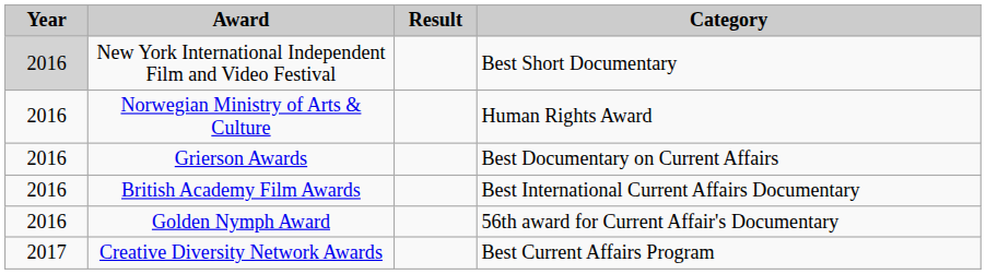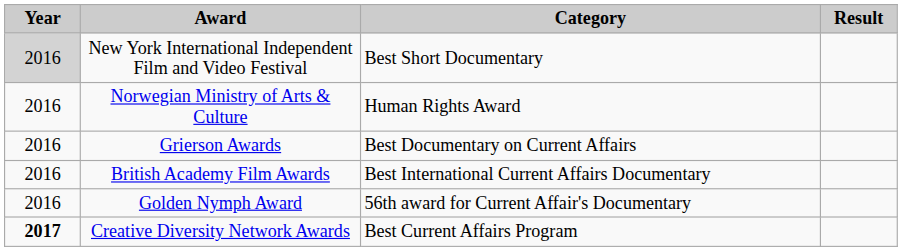 <table class="wikitable">
 <tr style="background:#ccc; text-align:center;">
 <th style="width:60px; background:#ccc;">Year</th>
 <th style="width:240px; background:#ccc;">Award</th>
+<th style="width:400px; background:#ccc;">Category</th>
 <th style="width:60px; background:#ccc;">Result</th>
-<th style="width:400px; background:#ccc;">Category</th>
 </tr>
 <tr>
 <td style="background: lightgrey; text-align:center;">2016</td>
 <td style="text-align:center;">New York International Independent Film and Video Festival</td>
+<td>Best Short Documentary</td>
 <td></td>
-<td>Best Short Documentary</td>
 </tr>
 <tr>
 <td style="text-align:center;">2016</td>
 <td style="text-align:center;"><a href='#'>Norwegian Ministry of Arts & Culture</a></td>
+<td>Human Rights Award</td>
 <td></td>
-<td>Human Rights Award</td>
 </tr>
 <tr>
 <td style="text-align:center;">2016</td>
 <td style="text-align:center;"><a href='#'>Grierson Awards</a></td>
+<td>Best Documentary on Current Affairs</td>
 <td></td>
-<td>Best Documentary on Current Affairs</td>
 </tr>
 <tr>
 <td style="text-align:center;">2016</td>
 <td style="text-align:center;"><a href='#'>British Academy Film Awards</a></td>
+<td>Best International Current Affairs Documentary</td>
 <td></td>
-<td>Best International Current Affairs Documentary</td>
 </tr>
 <tr>
 <td style="text-align:center;">2016</td>
 <td style="text-align:center;"><a href='#'>Golden Nymph Award</a></td>
+<td>56th award for Current Affair's Documentary</td>
 <td></td>
-<td>56th award for Current Affair's Documentary</td>
 </tr>
 <tr>
-<td style="text-align:center;">2017</td>
+<td style="text-align:center;"><strong>2017</strong></td>
 <td style="text-align:center;"><a href='#'>Creative Diversity Network Awards</a></td>
+<td>Best Current Affairs Program</td>
 <td></td>
-<td>Best Current Affairs Program</td>
 </tr>
 </table>
